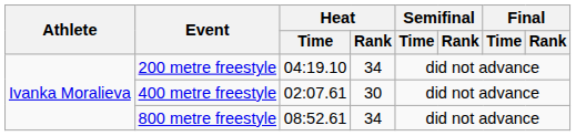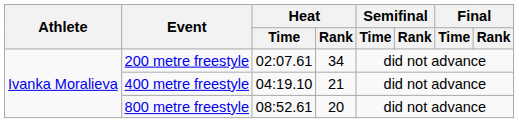 <table class=wikitable style="font-size:90%">
 <tr>
 <th rowspan="2">Athlete</th>
 <th rowspan="2">Event</th>
 <th colspan="2">Heat</th>
 <th colspan="2">Semifinal</th>
 <th colspan="2">Final</th>
 </tr>
 <tr style="font-size:95%">
 <th>Time</th>
 <th>Rank</th>
 <th>Time</th>
 <th>Rank</th>
 <th>Time</th>
 <th>Rank</th>
 </tr>
 <tr align=center>
 <td align=left rowspan=3><a href='#'>Ivanka Moralieva</a></td>
 <td align=left><a href='#'>200 metre freestyle</a></td>
-<td>04:19.10</td>
+<td>02:07.61</td>
 <td>34</td>
 <td colspan=4>did not advance</td>
 </tr>
 <tr align=center>
 <td align=left><a href='#'>400 metre freestyle</a></td>
-<td>02:07.61</td>
-<td>30</td>
+<td>04:19.10</td>
+<td>21</td>
 <td colspan=4>did not advance</td>
 </tr>
 <tr align=center>
 <td align=left><a href='#'>800 metre freestyle</a></td>
 <td>08:52.61</td>
-<td>34</td>
+<td>20</td>
 <td colspan=4>did not advance</td>
 </tr>
 </table>
